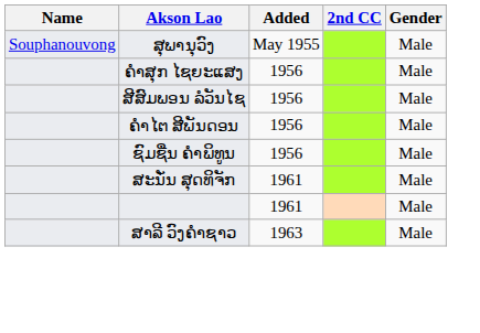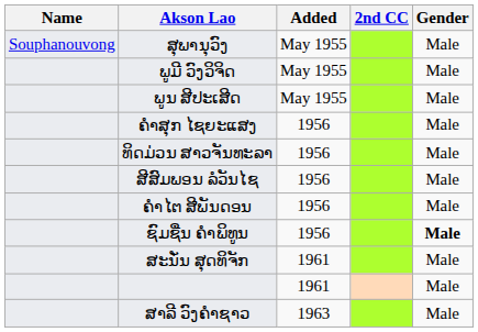 <table class="wikitable sortable" style=text-align:center>
 <tr>
 <th>Name</th>
 <th class="unsortable"><a href='#'>Akson Lao</a></th>
 <th>Added</th>
 <th unsortable><a href='#'>2nd CC</a></th>
 <th>Gender</th>
 </tr>
 <tr>
 <td bgcolor = #EAECF0><a href='#'>Souphanouvong</a></td>
 <td bgcolor = #EAECF0>ສຸພານຸວົງ</td>
 <td>May 1955</td>
 <td bgcolor = GreenYellow></td>
 <td>Male</td>
 </tr>
 <tr>
 <td bgcolor = #EAECF0></td>
+<td bgcolor = #EAECF0>ພູມີ ວົງວິຈິດ</td>
+<td>May 1955</td>
+<td bgcolor = GreenYellow></td>
+<td>Male</td>
+</tr>
+<tr>
+<td bgcolor = #EAECF0></td>
+<td bgcolor = #EAECF0>ພູນ ສີປະເສີດ</td>
+<td>May 1955</td>
+<td bgcolor = GreenYellow></td>
+<td>Male</td>
+</tr>
+<tr>
+<td bgcolor = #EAECF0></td>
 <td bgcolor = #EAECF0>ຄຳສຸກ ໄຊຍະແສງ</td>
+<td>1956</td>
+<td bgcolor = GreenYellow></td>
+<td>Male</td>
+</tr>
+<tr>
+<td bgcolor = #EAECF0></td>
+<td bgcolor = #EAECF0>ທິດມ່ວນ ສາວຈັນທະລາ</td>
 <td>1956</td>
 <td bgcolor = GreenYellow></td>
 <td>Male</td>
 </tr>
 <tr>
 <td bgcolor = #EAECF0></td>
 <td bgcolor = #EAECF0>ສີສົມພອນ ລໍວັນໄຊ</td>
 <td>1956</td>
 <td bgcolor = GreenYellow></td>
 <td>Male</td>
 </tr>
 <tr>
 <td bgcolor = #EAECF0></td>
 <td bgcolor = #EAECF0>ຄໍາໄຕ ສີພັນດອນ</td>
 <td>1956</td>
 <td bgcolor = GreenYellow></td>
 <td>Male</td>
 </tr>
 <tr>
 <td bgcolor = #EAECF0></td>
 <td bgcolor = #EAECF0>ຊົມຊື່ນ ຄຳພິທູນ</td>
 <td>1956</td>
 <td bgcolor = GreenYellow></td>
-<td>Male</td>
+<td><strong>Male</strong></td>
 </tr>
 <tr>
 <td bgcolor = #EAECF0></td>
 <td bgcolor = #EAECF0>ສະນັ່ນ ສຸດທິຈັກ</td>
 <td>1961</td>
 <td bgcolor = GreenYellow></td>
 <td>Male</td>
 </tr>
 <tr>
 <td bgcolor = #EAECF0></td>
 <td bgcolor = #EAECF0></td>
 <td>1961</td>
 <td bgcolor = PeachPuff></td>
 <td>Male</td>
 </tr>
 <tr>
 <td bgcolor = #EAECF0></td>
 <td bgcolor = #EAECF0>ສາລີ ວົງຄໍາຊາວ</td>
 <td>1963</td>
 <td bgcolor = GreenYellow></td>
 <td>Male</td>
 </tr>
 </table>
